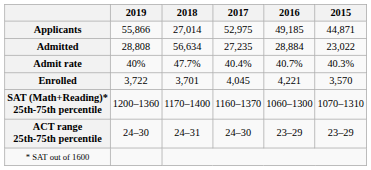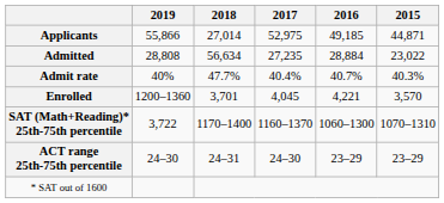 <table class="wikitable" style="float:right; font-size:85%; margin:10px; text-align:center; font-size:85%; margin:auto">
 <tr>
 <th> </th>
 <th>2019</th>
 <th>2018</th>
 <th>2017</th>
 <th>2016</th>
 <th>2015</th>
 </tr>
 <tr align="center">
 <th>Applicants</th>
 <td>55,866</td>
 <td>27,014</td>
 <td>52,975</td>
 <td>49,185</td>
 <td>44,871</td>
 </tr>
 <tr align="center">
 <th>Admitted</th>
 <td>28,808</td>
 <td>56,634</td>
 <td>27,235</td>
 <td>28,884</td>
 <td>23,022</td>
 </tr>
 <tr align="center">
 <th>Admit rate</th>
 <td>40%</td>
 <td>47.7%</td>
 <td>40.4%</td>
 <td>40.7%</td>
 <td>40.3%</td>
 </tr>
 <tr align="center">
 <th>Enrolled</th>
-<td>3,722</td>
+<td>1200–1360</td>
 <td>3,701</td>
 <td>4,045</td>
 <td>4,221</td>
 <td>3,570</td>
 </tr>
 <tr align="center">
 <th>SAT (Math+Reading)*<br>25th-75th percentile</th>
-<td>1200–1360</td>
+<td>3,722</td>
 <td>1170–1400</td>
 <td>1160–1370</td>
 <td>1060–1300</td>
 <td>1070–1310</td>
 </tr>
 <tr align="center">
 <th>ACT range<br>25th-75th percentile</th>
 <td>24–30</td>
 <td>24–31</td>
 <td>24–30</td>
 <td>23–29</td>
 <td>23–29</td>
 </tr>
 <tr>
 <td><small>* SAT out of 1600</small></td>
 <td></td>
 </tr>
 </table>
